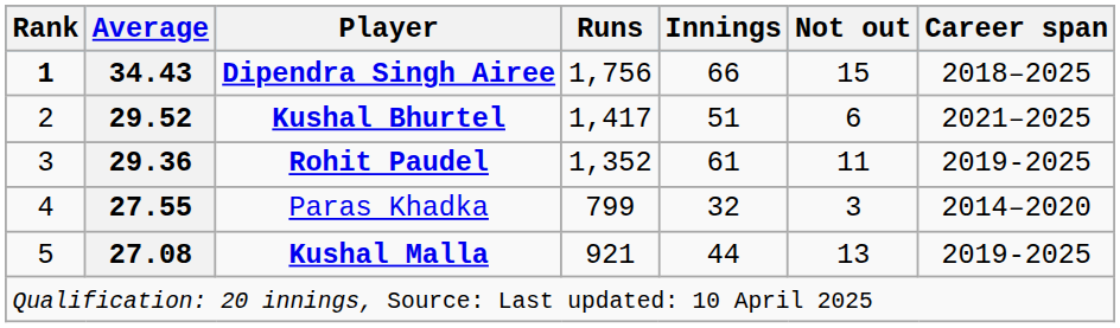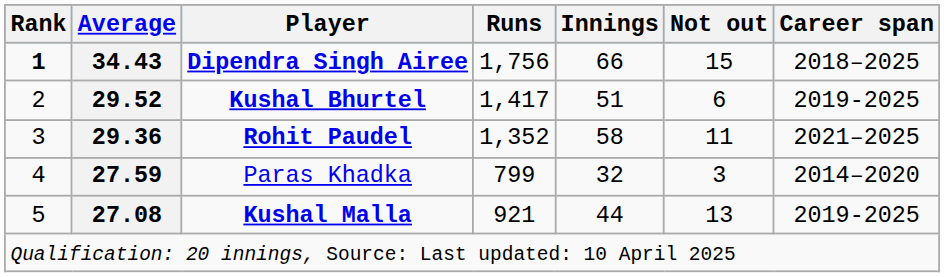 <table class="wikitable" style="text-align: center;">
 <tr style="background:#87cefa;">
 <th>Rank</th>
 <th><a href='#'>Average</a></th>
 <th>Player</th>
 <th>Runs</th>
 <th>Innings</th>
 <th>Not out</th>
 <th>Career span</th>
 </tr>
 <tr>
 <td><strong>1</strong></td>
 <th><strong>34.43</strong></th>
 <td><strong><a href='#'>Dipendra Singh Airee</a></strong></td>
 <td>1,756</td>
 <td>66</td>
 <td>15</td>
 <td>2018–2025</td>
 </tr>
 <tr>
 <td>2</td>
 <th><strong>29.52</strong></th>
 <td><strong><a href='#'>Kushal Bhurtel</a></strong></td>
 <td>1,417</td>
 <td>51</td>
 <td>6</td>
-<td>2021–2025</td>
+<td>2019-2025</td>
 </tr>
 <tr>
 <td>3</td>
 <th><strong>29.36</strong></th>
 <td><strong><a href='#'>Rohit Paudel</a></strong></td>
 <td>1,352</td>
-<td>61</td>
+<td>58</td>
 <td>11</td>
-<td>2019-2025</td>
+<td>2021–2025</td>
 </tr>
 <tr>
 <td>4</td>
-<th>27.55</th>
+<th>27.59</th>
 <td><a href='#'>Paras Khadka</a></td>
 <td>799</td>
 <td>32</td>
 <td>3</td>
 <td>2014–2020</td>
 </tr>
 <tr>
 <td>5</td>
 <th><strong>27.08</strong></th>
 <td><strong><a href='#'>Kushal Malla</a></strong></td>
 <td>921</td>
 <td>44</td>
 <td>13</td>
 <td>2019-2025</td>
 </tr>
 <tr>
 <td colspan="7" style="text-align:left;"><small><em>Qualification: 20 innings,</em> Source:  Last updated: 10 April 2025</small></td>
 </tr>
 </table>
